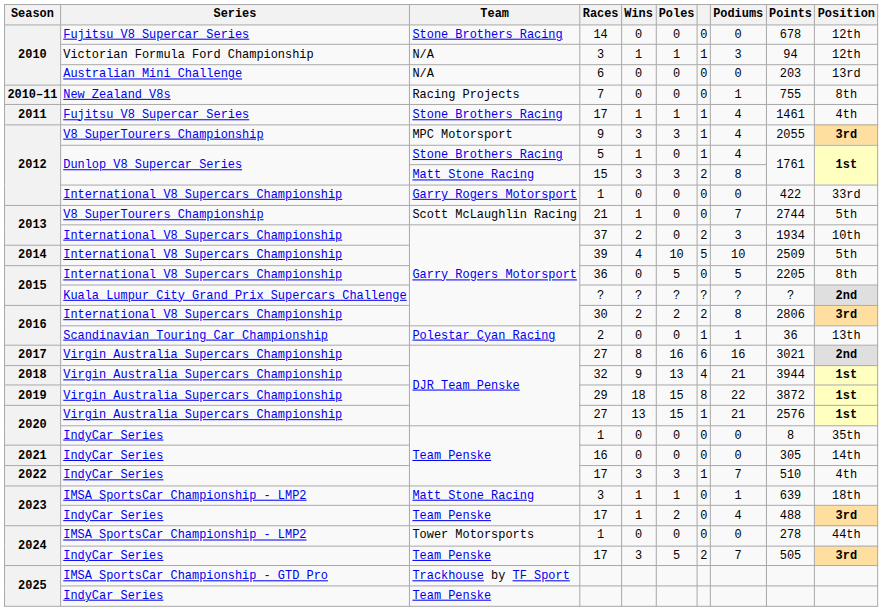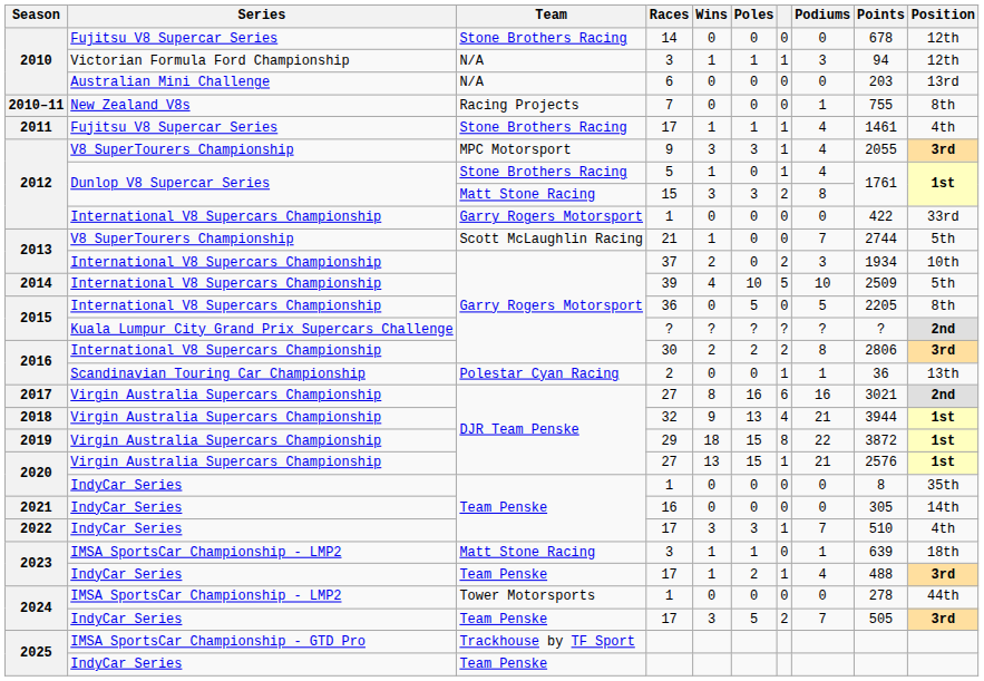 <table class="wikitable" style="font-size: 90%; text-align:center;">
 <tr>
 <th>Season</th>
 <th>Series</th>
 <th>Team</th>
 <th>Races</th>
 <th>Wins</th>
 <th>Poles</th>
 <th></th>
 <th>Podiums</th>
 <th>Points</th>
 <th>Position</th>
 </tr>
 <tr>
 <th rowspan="3">2010</th>
 <td align="left"><a href='#'>Fujitsu V8 Supercar Series</a></td>
 <td align="left"><a href='#'>Stone Brothers Racing</a></td>
 <td>14</td>
 <td>0</td>
 <td>0</td>
 <td>0</td>
 <td>0</td>
 <td>678</td>
 <td>12th</td>
 </tr>
 <tr>
 <td align="left">Victorian Formula Ford Championship</td>
 <td align="left">N/A</td>
 <td>3</td>
 <td>1</td>
 <td>1</td>
 <td>1</td>
 <td>3</td>
 <td>94</td>
 <td>12th</td>
 </tr>
 <tr>
 <td align="left"><a href='#'>Australian Mini Challenge</a></td>
 <td align="left">N/A</td>
 <td>6</td>
 <td>0</td>
 <td>0</td>
 <td>0</td>
 <td>0</td>
 <td>203</td>
 <td>13rd</td>
 </tr>
 <tr>
 <th>2010–11</th>
 <td align="left"><a href='#'>New Zealand V8s</a></td>
 <td align="left">Racing Projects</td>
 <td>7</td>
 <td>0</td>
 <td>0</td>
 <td>0</td>
 <td>1</td>
 <td>755</td>
 <td>8th</td>
 </tr>
 <tr>
 <th>2011</th>
 <td align="left"><a href='#'>Fujitsu V8 Supercar Series</a></td>
 <td align="left"><a href='#'>Stone Brothers Racing</a></td>
 <td>17</td>
 <td>1</td>
 <td>1</td>
 <td>1</td>
 <td>4</td>
 <td>1461</td>
 <td>4th</td>
 </tr>
 <tr>
 <th rowspan="4">2012</th>
 <td align="left"><a href='#'>V8 SuperTourers Championship</a></td>
 <td align="left">MPC Motorsport</td>
 <td>9</td>
 <td>3</td>
 <td>3</td>
 <td>1</td>
 <td>4</td>
 <td>2055</td>
 <td style="background:#FFDF9F"><strong>3rd</strong></td>
 </tr>
 <tr>
 <td rowspan="2" align="left"><a href='#'>Dunlop V8 Supercar Series</a></td>
 <td align="left"><a href='#'>Stone Brothers Racing</a></td>
 <td>5</td>
 <td>1</td>
 <td>0</td>
 <td>1</td>
 <td>4</td>
 <td rowspan="2">1761</td>
 <td rowspan="2" style="background:#FFFFBF"><strong>1st</strong></td>
 </tr>
 <tr>
 <td align="left"><a href='#'>Matt Stone Racing</a></td>
 <td>15</td>
 <td>3</td>
 <td>3</td>
 <td>2</td>
 <td>8</td>
 </tr>
 <tr>
 <td align="left"><a href='#'>International V8 Supercars Championship</a></td>
 <td align="left"><a href='#'>Garry Rogers Motorsport</a></td>
 <td>1</td>
 <td>0</td>
 <td>0</td>
 <td>0</td>
 <td>0</td>
 <td>422</td>
 <td>33rd</td>
 </tr>
 <tr>
 <th rowspan="2">2013</th>
 <td align="left"><a href='#'>V8 SuperTourers Championship</a></td>
 <td align="left">Scott McLaughlin Racing</td>
 <td>21</td>
 <td>1</td>
 <td>0</td>
 <td>0</td>
 <td>7</td>
 <td>2744</td>
 <td>5th</td>
 </tr>
 <tr>
 <td align="left"><a href='#'>International V8 Supercars Championship</a></td>
 <td rowspan="5" align="left"><a href='#'>Garry Rogers Motorsport</a></td>
 <td>37</td>
 <td>2</td>
 <td>0</td>
 <td>2</td>
 <td>3</td>
 <td>1934</td>
 <td>10th</td>
 </tr>
 <tr>
 <th>2014</th>
 <td align="left"><a href='#'>International V8 Supercars Championship</a></td>
 <td>39</td>
 <td>4</td>
 <td>10</td>
 <td>5</td>
 <td>10</td>
 <td>2509</td>
 <td>5th</td>
 </tr>
 <tr>
 <th rowspan="2">2015</th>
 <td align="left"><a href='#'>International V8 Supercars Championship</a></td>
 <td>36</td>
 <td>0</td>
 <td>5</td>
 <td>0</td>
 <td>5</td>
 <td>2205</td>
 <td>8th</td>
 </tr>
 <tr>
 <td align="left"><a href='#'>Kuala Lumpur City Grand Prix Supercars Challenge</a></td>
 <td>?</td>
 <td>?</td>
 <td>?</td>
 <td>?</td>
 <td>?</td>
 <td>?</td>
 <td style="background:#DFDFDF"><strong>2nd</strong></td>
 </tr>
 <tr>
 <th rowspan="2">2016</th>
 <td align="left"><a href='#'>International V8 Supercars Championship</a></td>
 <td>30</td>
 <td>2</td>
 <td>2</td>
 <td>2</td>
 <td>8</td>
 <td>2806</td>
 <td style="background:#FFDF9F"><strong>3rd</strong></td>
 </tr>
 <tr>
 <td align="left"><a href='#'>Scandinavian Touring Car Championship</a></td>
 <td align="left"><a href='#'>Polestar Cyan Racing</a></td>
 <td>2</td>
 <td>0</td>
 <td>0</td>
 <td>1</td>
 <td>1</td>
 <td>36</td>
 <td>13th</td>
 </tr>
 <tr>
 <th>2017</th>
 <td align="left"><a href='#'>Virgin Australia Supercars Championship</a></td>
 <td rowspan="4" align="left"><a href='#'>DJR Team Penske</a></td>
 <td>27</td>
 <td>8</td>
 <td>16</td>
 <td>6</td>
 <td>16</td>
 <td>3021</td>
 <td style="background:#DFDFDF"><strong>2nd</strong></td>
 </tr>
 <tr>
 <th>2018</th>
 <td align="left"><a href='#'>Virgin Australia Supercars Championship</a></td>
 <td>32</td>
 <td>9</td>
 <td>13</td>
 <td>4</td>
 <td>21</td>
 <td>3944</td>
 <td style="background:#FFFFBF"><strong>1st</strong></td>
 </tr>
 <tr>
 <th>2019</th>
 <td align="left"><a href='#'>Virgin Australia Supercars Championship</a></td>
 <td>29</td>
 <td>18</td>
 <td>15</td>
 <td>8</td>
 <td>22</td>
 <td>3872</td>
 <td style="background:#FFFFBF"><strong>1st</strong></td>
 </tr>
 <tr>
 <th rowspan="2">2020</th>
 <td align="left"><a href='#'>Virgin Australia Supercars Championship</a></td>
 <td>27</td>
 <td>13</td>
 <td>15</td>
 <td>1</td>
 <td>21</td>
 <td>2576</td>
 <td style="background:#FFFFBF"><strong>1st</strong></td>
 </tr>
 <tr>
 <td align="left"><a href='#'>IndyCar Series</a></td>
 <td rowspan="3" align="left"><a href='#'>Team Penske</a></td>
 <td>1</td>
 <td>0</td>
 <td>0</td>
 <td>0</td>
 <td>0</td>
 <td>8</td>
 <td>35th</td>
 </tr>
 <tr>
 <th>2021</th>
 <td align="left"><a href='#'>IndyCar Series</a></td>
 <td>16</td>
 <td>0</td>
 <td>0</td>
 <td>0</td>
 <td>0</td>
 <td>305</td>
 <td>14th</td>
 </tr>
 <tr>
 <th>2022</th>
 <td align="left"><a href='#'>IndyCar Series</a></td>
 <td>17</td>
 <td>3</td>
 <td>3</td>
 <td>1</td>
 <td>7</td>
 <td>510</td>
 <td>4th</td>
 </tr>
 <tr>
 <th rowspan="2">2023</th>
 <td align="left"><a href='#'>IMSA SportsCar Championship - LMP2</a></td>
 <td align="left"><a href='#'>Matt Stone Racing</a></td>
 <td>3</td>
 <td>1</td>
 <td>1</td>
 <td>0</td>
 <td>1</td>
 <td>639</td>
 <td>18th</td>
 </tr>
 <tr>
 <td align="left"><a href='#'>IndyCar Series</a></td>
 <td align="left"><a href='#'>Team Penske</a></td>
 <td>17</td>
 <td>1</td>
 <td>2</td>
-<td>0</td>
+<td>1</td>
 <td>4</td>
 <td>488</td>
 <td style="background:#FFDF9F"><strong>3rd</strong></td>
 </tr>
 <tr>
 <th rowspan="2">2024</th>
 <td align="left"><a href='#'>IMSA SportsCar Championship - LMP2</a></td>
 <td align="left">Tower Motorsports</td>
 <td>1</td>
 <td>0</td>
 <td>0</td>
 <td>0</td>
 <td>0</td>
 <td>278</td>
 <td>44th</td>
 </tr>
 <tr>
 <td align="left"><a href='#'>IndyCar Series</a></td>
 <td align="left"><a href='#'>Team Penske</a></td>
 <td>17</td>
 <td>3</td>
 <td>5</td>
 <td>2</td>
 <td>7</td>
 <td>505</td>
 <td style="background:#FFDF9F"><strong>3rd</strong></td>
 </tr>
 <tr>
 <th rowspan="2">2025</th>
 <td align="left"><a href='#'>IMSA SportsCar Championship - GTD Pro</a></td>
 <td align="left"><a href='#'>Trackhouse</a> by <a href='#'>TF Sport</a></td>
 <td></td>
 <td></td>
 <td></td>
 <td></td>
 <td></td>
 <td></td>
 <td></td>
 </tr>
 <tr>
 <td align="left"><a href='#'>IndyCar Series</a></td>
 <td align="left"><a href='#'>Team Penske</a></td>
 <td></td>
 <td></td>
 <td></td>
 <td></td>
 <td></td>
 <td></td>
 </tr>
 </table>
